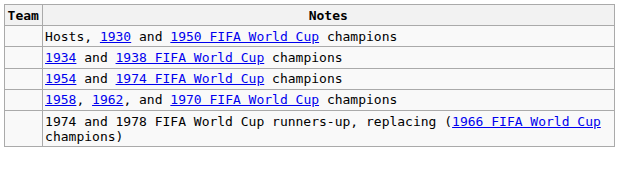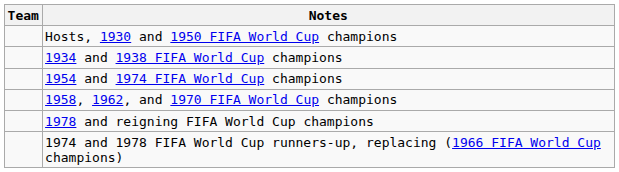 <table class="wikitable">
 <tr>
 <th>Team</th>
 <th>Notes</th>
 </tr>
 <tr>
 <td></td>
 <td>Hosts, <a href='#'>1930</a> and <a href='#'>1950 FIFA World Cup</a> champions</td>
 </tr>
 <tr>
 <td></td>
 <td><a href='#'>1934</a> and <a href='#'>1938 FIFA World Cup</a> champions</td>
 </tr>
 <tr>
 <td></td>
 <td><a href='#'>1954</a> and <a href='#'>1974 FIFA World Cup</a> champions</td>
 </tr>
 <tr>
 <td></td>
 <td><a href='#'>1958</a>, <a href='#'>1962</a>, and <a href='#'>1970 FIFA World Cup</a> champions</td>
 </tr>
 <tr>
 <td></td>
+<td><a href='#'>1978</a> and reigning FIFA World Cup champions</td>
+</tr>
+<tr>
+<td></td>
 <td>1974 and 1978 FIFA World Cup runners-up, replacing  (<a href='#'>1966 FIFA World Cup</a> champions)</td>
 </tr>
 </table>
